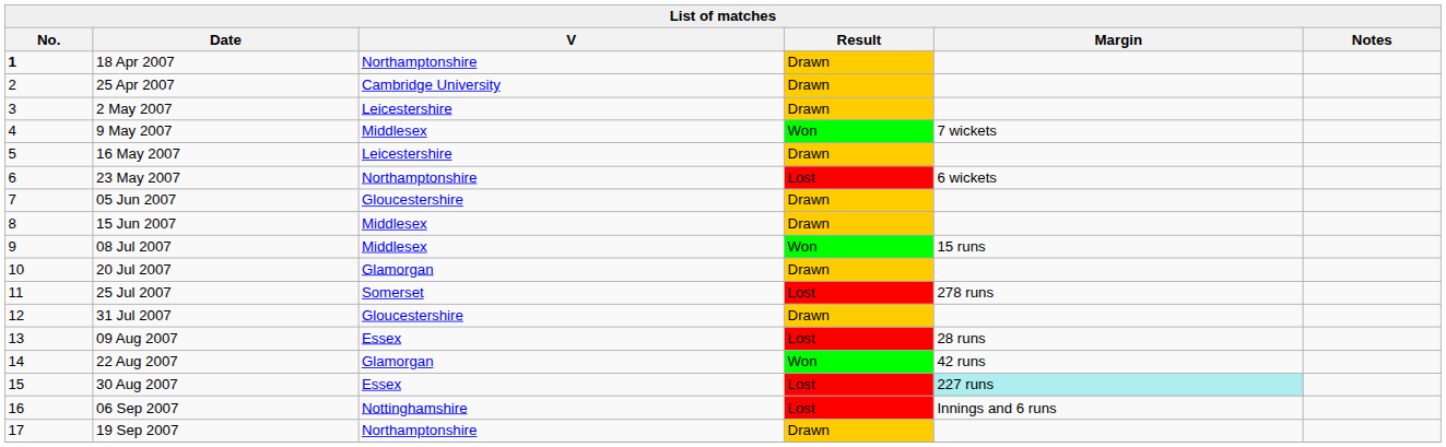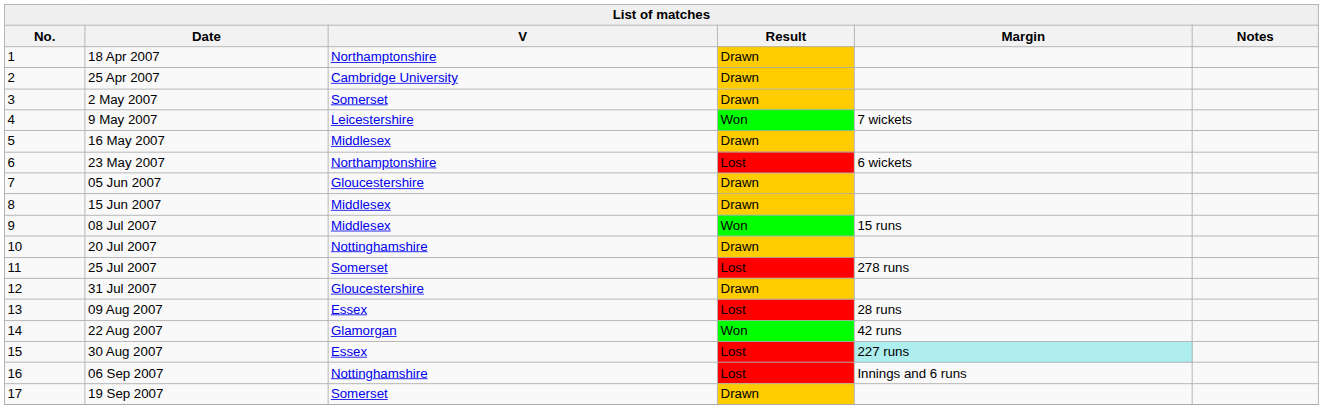 <table class="wikitable" style="width:100%;">
 <tr>
 <th style="background:#efefef;" colspan=6>List of  matches</th>
 </tr>
 <tr style="background:#efefef;">
 <th>No.</th>
 <th>Date</th>
 <th>V</th>
 <th>Result</th>
 <th>Margin</th>
 <th>Notes</th>
 </tr>
 <tr>
-<td><strong>1</strong></td>
+<td>1</td>
 <td>18 Apr 2007</td>
 <td><a href='#'>Northamptonshire</a> <br> </td>
 <td style="background:#fc0;">Drawn</td>
 <td></td>
 <td></td>
 </tr>
 <tr>
 <td>2</td>
 <td>25 Apr  2007</td>
 <td><a href='#'>Cambridge University</a> <br> </td>
 <td style="background:#fc0;">Drawn</td>
 <td></td>
 <td></td>
 </tr>
 <tr>
 <td>3</td>
 <td>2 May 2007</td>
-<td><a href='#'>Leicestershire</a><br> </td>
+<td><a href='#'>Somerset</a><br></td>
 <td style="background:#fc0;">Drawn</td>
 <td></td>
 <td></td>
 </tr>
 <tr>
 <td>4</td>
 <td>9 May 2007</td>
-<td><a href='#'>Middlesex</a>   <br></td>
+<td><a href='#'>Leicestershire</a><br> </td>
 <td bgcolor="#00FF00">Won</td>
 <td>7 wickets</td>
 <td></td>
 </tr>
 <tr>
 <td>5</td>
 <td>16 May 2007</td>
-<td><a href='#'>Leicestershire</a><br> </td>
+<td><a href='#'>Middlesex</a>   <br></td>
 <td style="background:#fc0;">Drawn</td>
 <td></td>
 <td></td>
 </tr>
 <tr>
 <td>6</td>
 <td>23 May 2007</td>
 <td><a href='#'>Northamptonshire</a> <br> </td>
 <td bgcolor="#FF0000">Lost</td>
 <td>6 wickets</td>
 <td></td>
 </tr>
 <tr>
 <td>7</td>
 <td>05 Jun 2007</td>
 <td><a href='#'>Gloucestershire</a> <br> </td>
 <td style="background:#fc0;">Drawn</td>
 <td></td>
 <td></td>
 </tr>
 <tr>
 <td>8</td>
 <td>15 Jun 2007</td>
 <td><a href='#'>Middlesex</a>   <br></td>
 <td style="background:#fc0;">Drawn</td>
 <td></td>
 <td></td>
 </tr>
 <tr>
 <td>9</td>
 <td>08 Jul 2007</td>
 <td><a href='#'>Middlesex</a>   <br></td>
 <td bgcolor="#00FF00">Won</td>
 <td>15 runs</td>
 <td></td>
 </tr>
 <tr>
 <td>10</td>
 <td>20 Jul 2007</td>
-<td><a href='#'>Glamorgan</a> <br> </td>
+<td><a href='#'>Nottinghamshire</a> <br> </td>
 <td style="background:#fc0;">Drawn</td>
 <td></td>
 <td></td>
 </tr>
 <tr>
 <td>11</td>
 <td>25 Jul 2007</td>
 <td><a href='#'>Somerset</a><br></td>
 <td bgcolor="#FF0000">Lost</td>
 <td>278 runs</td>
 <td></td>
 </tr>
 <tr>
 <td>12</td>
 <td>31 Jul 2007</td>
 <td><a href='#'>Gloucestershire</a> <br> </td>
 <td style="background:#fc0;">Drawn</td>
 <td></td>
 <td></td>
 </tr>
 <tr>
 <td>13</td>
 <td>09 Aug 2007</td>
 <td><a href='#'>Essex</a>  <br> </td>
 <td bgcolor="#FF0000">Lost</td>
 <td>28 runs</td>
 <td></td>
 </tr>
 <tr>
 <td>14</td>
 <td>22 Aug 2007</td>
 <td><a href='#'>Glamorgan</a> <br> </td>
 <td bgcolor="#00FF00">Won</td>
 <td>42 runs</td>
 <td></td>
 </tr>
 <tr>
 <td>15</td>
 <td>30 Aug 2007</td>
 <td><a href='#'>Essex</a>  <br> </td>
 <td bgcolor="#FF0000">Lost</td>
 <td style="background: paleturquoise;">227 runs</td>
 <td></td>
 </tr>
 <tr>
 <td>16</td>
 <td>06 Sep 2007</td>
 <td><a href='#'>Nottinghamshire</a> <br> </td>
 <td bgcolor="#FF0000">Lost</td>
 <td>Innings and 6 runs</td>
 <td></td>
 </tr>
 <tr>
 <td>17</td>
 <td>19 Sep 2007</td>
-<td><a href='#'>Northamptonshire</a> <br> </td>
+<td><a href='#'>Somerset</a><br></td>
 <td style="background:#fc0;">Drawn</td>
 <td></td>
 <td></td>
 </tr>
 <tr>
 </tr>
 </table>
